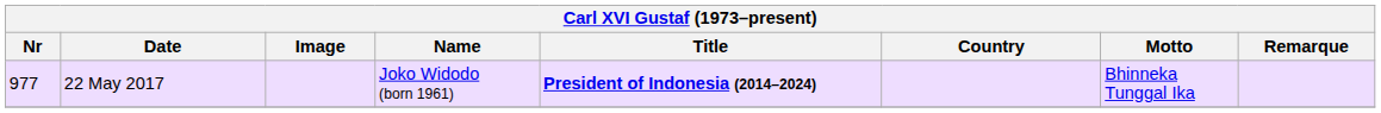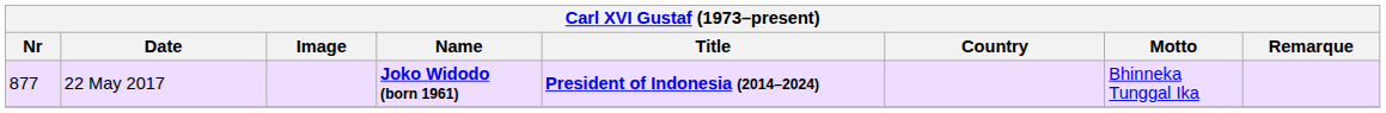 <table class="wikitable" width=100%>
 <tr>
 <th colspan=8><a href='#'>Carl XVI Gustaf</a> (1973–present)</th>
 </tr>
 <tr>
 <th width=4%>Nr</th>
 <th width=15%>Date</th>
 <th width=8%>Image</th>
 <th width=12%>Name</th>
 <th>Title</th>
 <th width=16%>Country</th>
 <th width=10%>Motto</th>
 <th width=10%>Remarque</th>
 </tr>
 <tr bgcolor="#EEDDFF">
-<td>977</td>
+<td>877</td>
 <td>22 May 2017</td>
 <td></td>
-<td><a href='#'>Joko Widodo</a><br><small>(born 1961)</small></td>
+<td><strong><a href='#'>Joko Widodo</a><br><small>(born 1961)</small></strong></td>
 <td><strong><a href='#'>President of Indonesia</a> <small>(2014–2024)</small></strong></td>
 <td></td>
 <td><a href='#'>Bhinneka Tunggal Ika</a></td>
 <td></td>
 </tr>
 <tr>
 </tr>
 </table>
